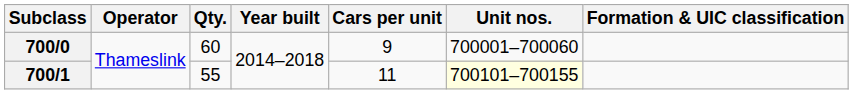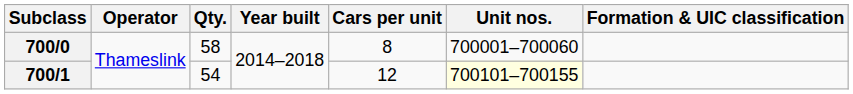 <table class="wikitable">
 <tr>
 <th scope=col>Subclass</th>
 <th scope=col>Operator</th>
 <th scope=col>Qty.</th>
 <th scope=col>Year built</th>
 <th scope=col>Cars per unit</th>
 <th scope=col>Unit nos.</th>
 <th scope=col>Formation & UIC classification</th>
 </tr>
 <tr>
 <th scope=row>700/0</th>
 <td rowspan=2 align=center><a href='#'>Thameslink</a></td>
-<td align=center>60</td>
+<td align=center>58</td>
 <td rowspan=2 align=center>2014–2018</td>
-<td align=center>9</td>
+<td align=center>8</td>
 <td>700001–700060</td>
 <td></td>
 </tr>
 <tr>
 <th scope=row>700/1</th>
-<td align=center>55</td>
-<td align=center>11</td>
+<td align=center>54</td>
+<td align=center>12</td>
 <td style="background: lightyellow;">700101–700155</td>
 <td></td>
 </tr>
 </table>
